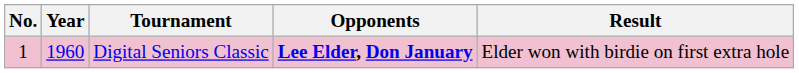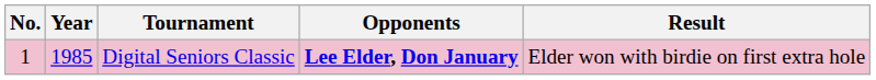 <table class="wikitable" style="font-size:95%;">
 <tr>
 <th>No.</th>
 <th>Year</th>
 <th>Tournament</th>
 <th>Opponents</th>
 <th>Result</th>
 </tr>
 <tr style="background:#F2C1D1;">
 <td align=center>1</td>
-<td><a href='#'>1960</a></td>
+<td><a href='#'>1985</a></td>
 <td><a href='#'>Digital Seniors Classic</a></td>
 <td><strong> <a href='#'>Lee Elder</a>,  <a href='#'>Don January</a></strong></td>
 <td>Elder won with birdie on first extra hole</td>
 </tr>
 </table>
